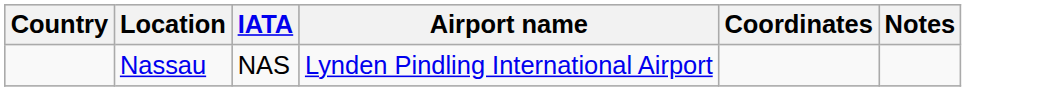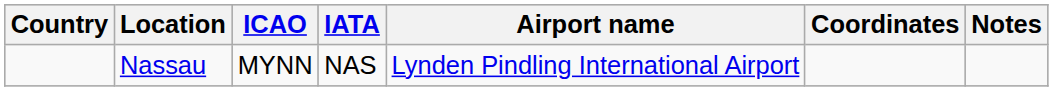 <table class="wikitable sortable">
 <tr>
 <th>Country</th>
 <th>Location</th>
+<th><a href='#'>ICAO</a></th>
 <th><a href='#'>IATA</a></th>
 <th>Airport name</th>
 <th>Coordinates</th>
 <th>Notes</th>
 </tr>
 <tr valign=top>
 <td></td>
 <td><a href='#'>Nassau</a></td>
+<td>MYNN</td>
 <td>NAS</td>
 <td><a href='#'>Lynden Pindling International Airport</a></td>
 <td></td>
 <td></td>
 </tr>
 </table>
